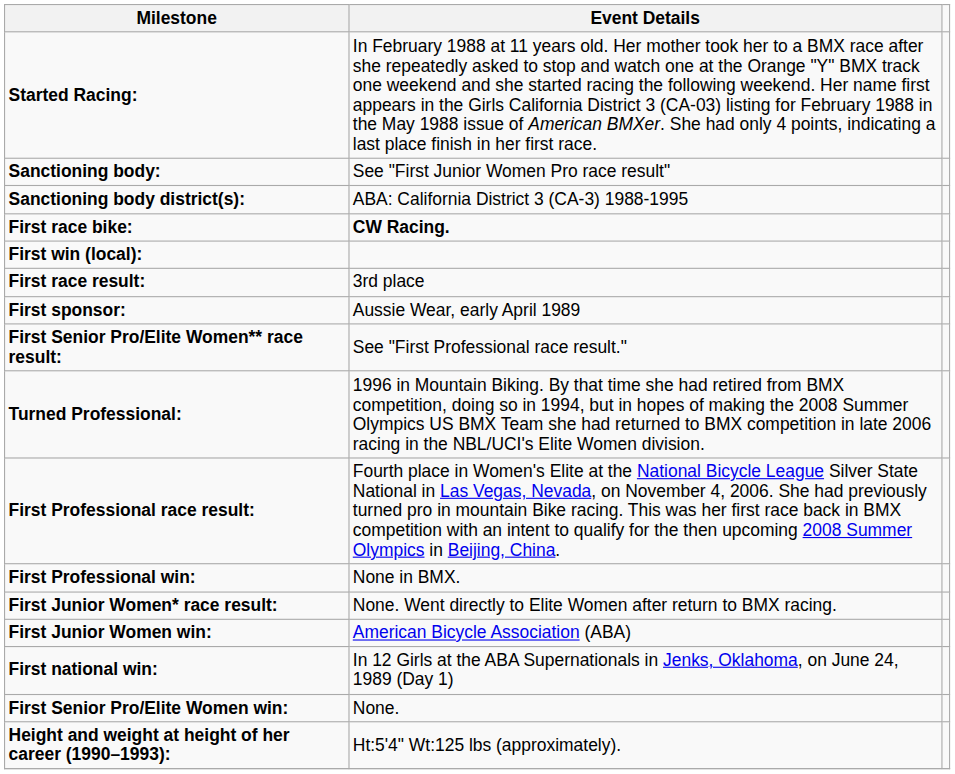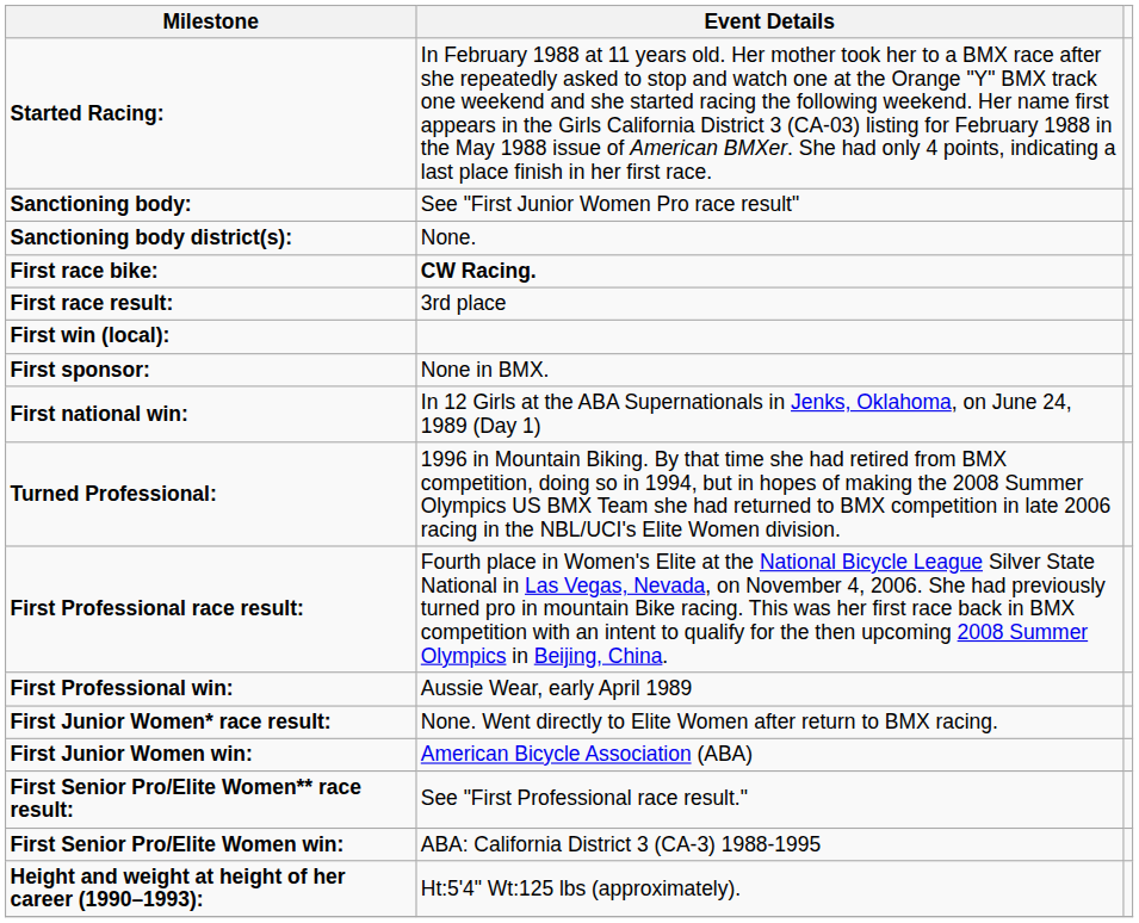 <table class="sortable wikitable">
 <tr>
 <th style="width:20em">Milestone</th>
 <th style="width:35em">Event Details</th>
 </tr>
 <tr>
 <td><strong>Started Racing:</strong></td>
 <td>In February 1988 at 11 years old. Her mother took her to a BMX race after she repeatedly asked to stop and watch one at the Orange "Y" BMX track one weekend and she started racing the following weekend. Her name first appears in the Girls California District 3 (CA-03) listing for February 1988 in the May 1988 issue of <em>American BMXer</em>. She had only 4 points, indicating a last place finish in her first race.</td>
 <td></td>
 </tr>
 <tr>
 <td><strong>Sanctioning body:</strong></td>
 <td>See "First Junior Women Pro race result"</td>
 <td></td>
 </tr>
 <tr>
 <td><strong>Sanctioning body district(s):</strong></td>
-<td>ABA: California District 3 (CA-3) 1988-1995</td>
+<td>None.</td>
 <td></td>
 </tr>
 <tr>
 <td><strong>First race bike:</strong></td>
 <td><strong>CW Racing.</strong></td>
 <td></td>
 </tr>
 <tr>
+<td><strong>First race result:</strong></td>
+<td>3rd place</td>
+<td></td>
+</tr>
+<tr>
 <td><strong>First win (local):</strong></td>
 <td></td>
 <td></td>
 </tr>
 <tr>
-<td><strong>First race result:</strong></td>
-<td>3rd place</td>
+<td><strong>First sponsor:</strong></td>
+<td>None in BMX.</td>
 <td></td>
 </tr>
 <tr>
-<td><strong>First sponsor:</strong></td>
-<td>Aussie Wear, early April 1989 </td>
-<td></td>
-</tr>
-<tr>
-<td><strong>First Senior Pro/Elite Women** race result:</strong></td>
-<td>See "First Professional race result."</td>
+<td><strong>First national win:</strong></td>
+<td>In 12 Girls at the ABA Supernationals in <a href='#'>Jenks, Oklahoma</a>, on June 24, 1989 (Day 1)</td>
 <td></td>
 </tr>
 <tr>
 <td><strong>Turned Professional:</strong></td>
 <td>1996 in Mountain Biking. By that time she had retired from BMX competition, doing so in 1994, but in hopes of making the 2008 Summer Olympics US BMX Team she had returned to BMX competition in late 2006 racing in the NBL/UCI's Elite Women division.</td>
 <td></td>
 </tr>
 <tr>
 <td><strong>First Professional race result:</strong></td>
 <td>Fourth place in Women's Elite at the <a href='#'>National Bicycle League</a> Silver State National in <a href='#'>Las Vegas, Nevada</a>, on November 4, 2006. She had previously turned pro in mountain Bike racing. This was her first race back in BMX competition with an intent to qualify for the then upcoming <a href='#'>2008 Summer Olympics</a> in <a href='#'>Beijing, China</a>.</td>
 <td></td>
 </tr>
 <tr>
 <td><strong>First Professional win:</strong></td>
-<td>None in BMX.</td>
+<td>Aussie Wear, early April 1989 </td>
 <td></td>
 </tr>
 <tr>
 <td><strong>First Junior Women* race result:</strong></td>
 <td>None. Went directly to Elite Women after return to BMX racing.</td>
 <td></td>
 </tr>
 <tr>
 <td><strong>First Junior Women win:</strong></td>
 <td><a href='#'>American Bicycle Association</a> (ABA)</td>
 <td></td>
 </tr>
 <tr>
-<td><strong>First national win:</strong></td>
-<td>In 12 Girls at the ABA Supernationals in <a href='#'>Jenks, Oklahoma</a>, on June 24, 1989 (Day 1)</td>
+<td><strong>First Senior Pro/Elite Women** race result:</strong></td>
+<td>See "First Professional race result."</td>
 <td></td>
 </tr>
 <tr>
 <td><strong>First Senior Pro/Elite Women win:</strong></td>
-<td>None.</td>
+<td>ABA: California District 3 (CA-3) 1988-1995</td>
 <td></td>
 </tr>
 <tr>
 <td><strong>Height and weight at height of her career (1990–1993):</strong></td>
 <td>Ht:5'4" Wt:125 lbs (approximately).</td>
 <td></td>
 </tr>
 <tr>
 </tr>
 </table>
